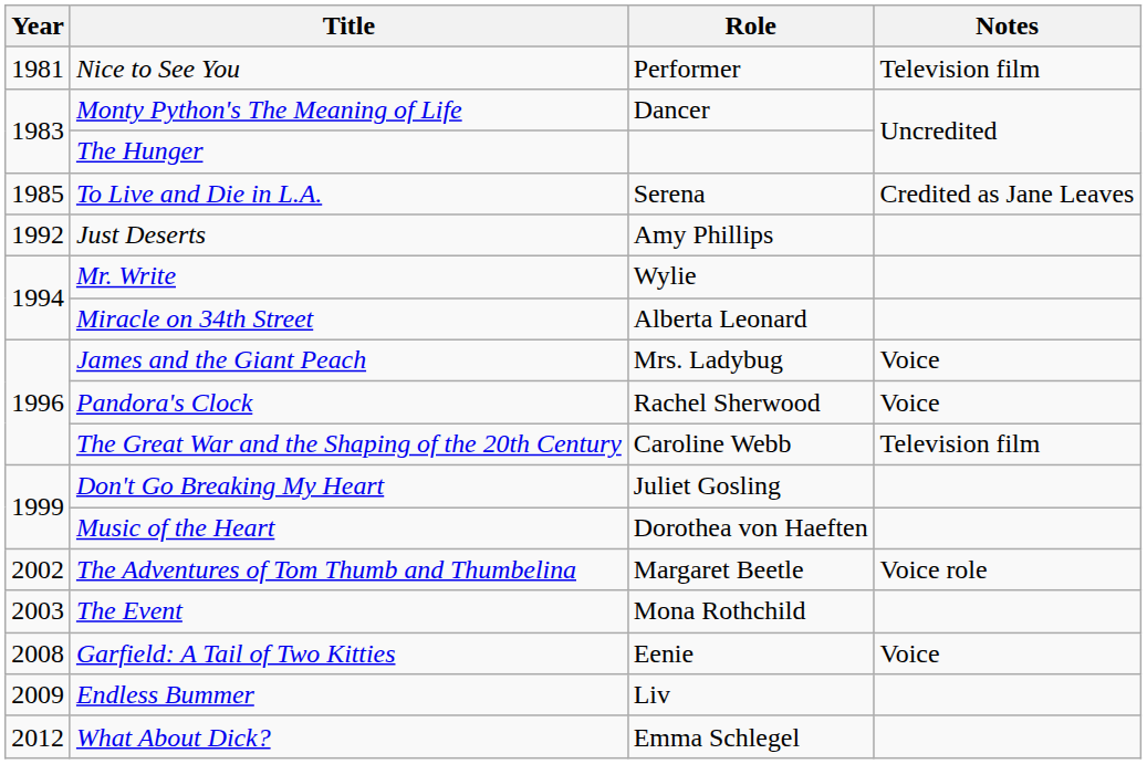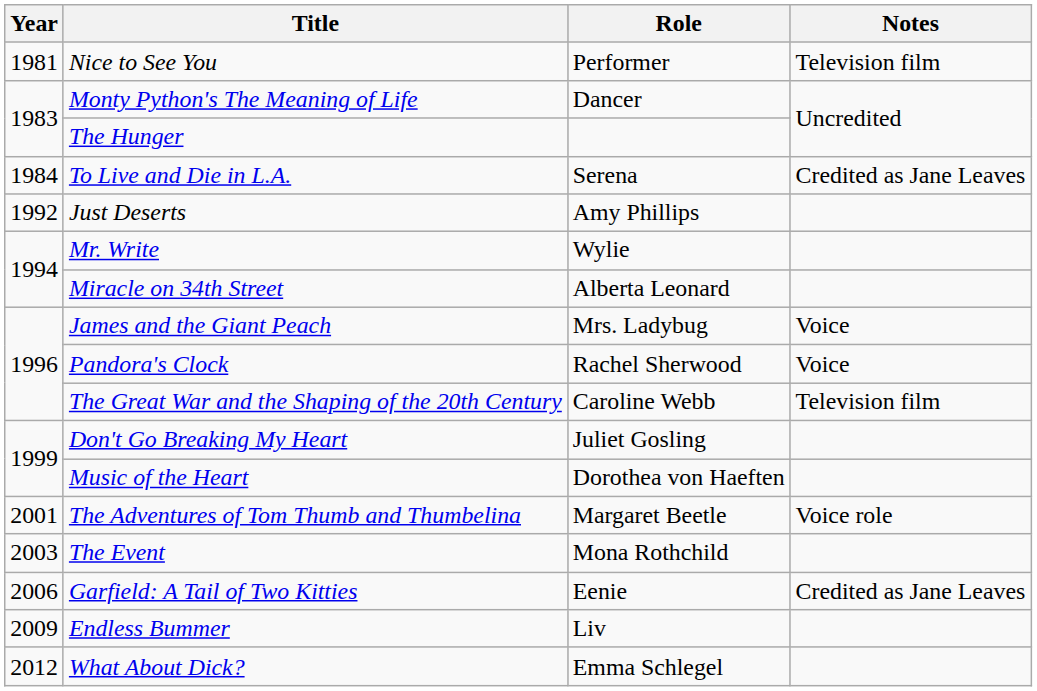 <table class="wikitable sortable">
 <tr>
 <th>Year</th>
 <th>Title</th>
 <th>Role</th>
 <th class="unsortable">Notes</th>
 </tr>
 <tr>
 <td>1981</td>
 <td><em>Nice to See You</em></td>
 <td>Performer</td>
 <td>Television film</td>
 </tr>
 <tr>
 <td rowspan="2">1983</td>
 <td><em><a href='#'>Monty Python's The Meaning of Life</a></em></td>
 <td>Dancer</td>
 <td rowspan="2">Uncredited</td>
 </tr>
 <tr>
 <td><em><a href='#'>The Hunger</a></em></td>
 <td></td>
 </tr>
 <tr>
-<td>1985</td>
+<td>1984</td>
 <td><em><a href='#'>To Live and Die in L.A.</a></em></td>
 <td>Serena</td>
 <td>Credited as Jane Leaves</td>
 </tr>
 <tr>
 <td>1992</td>
 <td><em>Just Deserts</em></td>
 <td>Amy Phillips</td>
 <td></td>
 </tr>
 <tr>
 <td rowspan="2">1994</td>
 <td><em><a href='#'>Mr. Write</a></em></td>
 <td>Wylie</td>
 <td></td>
 </tr>
 <tr>
 <td><em><a href='#'>Miracle on 34th Street</a></em></td>
 <td>Alberta Leonard</td>
 <td></td>
 </tr>
 <tr>
 <td rowspan="3">1996</td>
 <td><em><a href='#'>James and the Giant Peach</a></em></td>
 <td>Mrs. Ladybug</td>
 <td>Voice</td>
 </tr>
 <tr>
 <td><em><a href='#'>Pandora's Clock</a></em></td>
 <td>Rachel Sherwood</td>
 <td>Voice</td>
 </tr>
 <tr>
 <td><em><a href='#'>The Great War and the Shaping of the 20th Century</a></em></td>
 <td>Caroline Webb</td>
 <td>Television film</td>
 </tr>
 <tr>
 <td rowspan="2">1999</td>
 <td><em><a href='#'>Don't Go Breaking My Heart</a></em></td>
 <td>Juliet Gosling</td>
 <td></td>
 </tr>
 <tr>
 <td><em><a href='#'>Music of the Heart</a></em></td>
 <td>Dorothea von Haeften</td>
 <td></td>
 </tr>
 <tr>
-<td>2002</td>
+<td>2001</td>
 <td><em><a href='#'>The Adventures of Tom Thumb and Thumbelina</a></em></td>
 <td>Margaret Beetle</td>
 <td>Voice role</td>
 </tr>
 <tr>
 <td>2003</td>
 <td><em><a href='#'>The Event</a></em></td>
 <td>Mona Rothchild</td>
 <td></td>
 </tr>
 <tr>
-<td>2008</td>
+<td>2006</td>
 <td><em><a href='#'>Garfield: A Tail of Two Kitties</a></em></td>
 <td>Eenie</td>
-<td>Voice</td>
+<td>Credited as Jane Leaves</td>
 </tr>
 <tr>
 <td>2009</td>
 <td><em><a href='#'>Endless Bummer</a></em></td>
 <td>Liv</td>
 <td></td>
 </tr>
 <tr>
 <td>2012</td>
 <td><em><a href='#'>What About Dick?</a></em></td>
 <td>Emma Schlegel</td>
 <td></td>
 </tr>
 </table>
